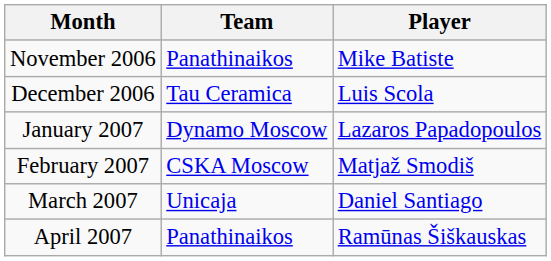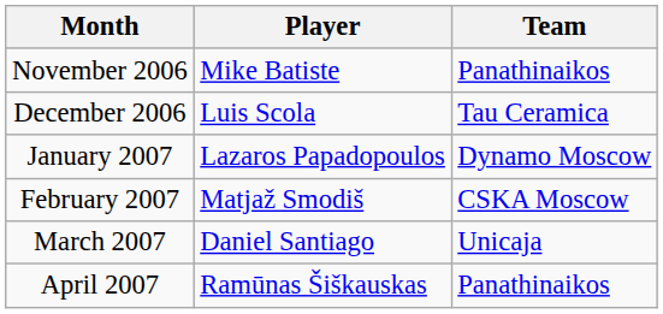 <table class="wikitable" style="text-align: center;">
 <tr>
 <th style="text-align:center;">Month</th>
+<th style="text-align:center;">Player</th>
 <th style="text-align:center;">Team</th>
-<th style="text-align:center;">Player</th>
 </tr>
 <tr>
 <td>November 2006</td>
+<td align="left"> <a href='#'>Mike Batiste</a></td>
 <td align="left"> <a href='#'>Panathinaikos</a></td>
-<td align="left"> <a href='#'>Mike Batiste</a></td>
 </tr>
 <tr>
 <td>December 2006</td>
+<td align="left"> <a href='#'>Luis Scola</a></td>
 <td align="left"> <a href='#'>Tau Ceramica</a></td>
-<td align="left"> <a href='#'>Luis Scola</a></td>
 </tr>
 <tr>
 <td>January 2007</td>
+<td align="left"> <a href='#'>Lazaros Papadopoulos</a></td>
 <td align="left"> <a href='#'>Dynamo Moscow</a></td>
-<td align="left"> <a href='#'>Lazaros Papadopoulos</a></td>
 </tr>
 <tr>
 <td>February 2007</td>
+<td align="left"> <a href='#'>Matjaž Smodiš</a></td>
 <td align="left"> <a href='#'>CSKA Moscow</a></td>
-<td align="left"> <a href='#'>Matjaž Smodiš</a></td>
 </tr>
 <tr>
 <td>March 2007</td>
+<td align="left"> <a href='#'>Daniel Santiago</a></td>
 <td align="left"> <a href='#'>Unicaja</a></td>
-<td align="left"> <a href='#'>Daniel Santiago</a></td>
 </tr>
 <tr>
 <td>April 2007</td>
+<td align="left"> <a href='#'>Ramūnas Šiškauskas</a></td>
 <td align="left"> <a href='#'>Panathinaikos</a></td>
-<td align="left"> <a href='#'>Ramūnas Šiškauskas</a></td>
 </tr>
 </table>
